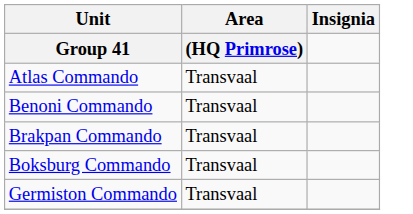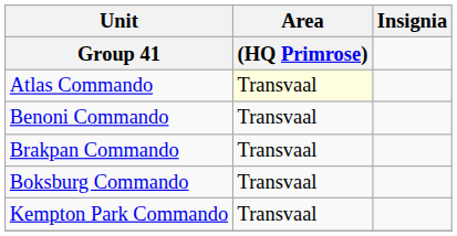 <table class="wikitable">
 <tr>
 <th>Unit</th>
 <th>Area</th>
 <th>Insignia</th>
 </tr>
 <tr>
 <th>Group 41</th>
 <th>(HQ <a href='#'>Primrose</a>)</th>
 </tr>
 <tr>
 <td><a href='#'>Atlas Commando</a></td>
-<td>Transvaal</td>
+<td style="background: lightyellow;">Transvaal</td>
 <td></td>
 </tr>
 <tr>
 <td><a href='#'>Benoni Commando</a></td>
 <td>Transvaal</td>
 <td></td>
 </tr>
 <tr>
 <td><a href='#'>Brakpan Commando</a></td>
 <td>Transvaal</td>
 <td></td>
 </tr>
 <tr>
 <td><a href='#'>Boksburg Commando</a></td>
 <td>Transvaal</td>
 <td></td>
 </tr>
 <tr>
-<td><a href='#'>Germiston Commando</a></td>
+<td><a href='#'>Kempton Park Commando</a></td>
 <td>Transvaal</td>
 <td></td>
 </tr>
 <tr>
 </tr>
 </table>
